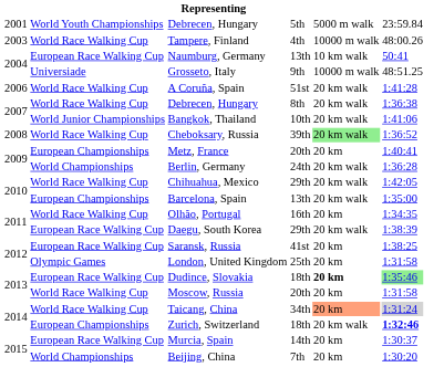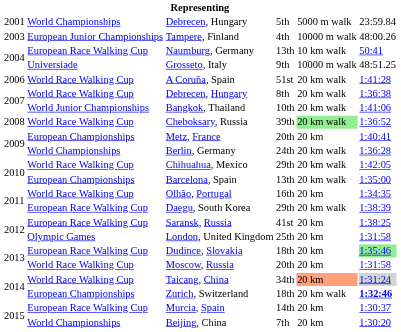 <table>
 <tr>
 <th colspan="6">Representing </th>
 </tr>
 <tr>
 <td>2001</td>
-<td><a href='#'>World Youth Championships</a></td>
+<td><a href='#'>World Championships</a></td>
 <td><a href='#'>Debrecen</a>, Hungary</td>
 <td>5th</td>
 <td>5000 m walk</td>
 <td>23:59.84</td>
 </tr>
 <tr>
 <td>2003</td>
-<td><a href='#'>World Race Walking Cup</a></td>
+<td><a href='#'>European Junior Championships</a></td>
 <td><a href='#'>Tampere</a>, Finland</td>
 <td>4th</td>
 <td>10000 m walk</td>
 <td>48:00.26</td>
 </tr>
 <tr>
 <td rowspan=2>2004</td>
 <td><a href='#'>European Race Walking Cup</a></td>
 <td><a href='#'>Naumburg</a>, Germany</td>
 <td>13th</td>
 <td>10 km walk</td>
 <td><a href='#'>50:41</a></td>
 </tr>
 <tr>
 <td><a href='#'>Universiade</a></td>
 <td><a href='#'>Grosseto</a>, Italy</td>
 <td>9th</td>
 <td>10000 m walk</td>
 <td>48:51.25</td>
 </tr>
 <tr>
 <td>2006</td>
 <td><a href='#'>World Race Walking Cup</a></td>
 <td><a href='#'>A Coruña</a>, Spain</td>
 <td>51st</td>
 <td>20 km walk</td>
 <td><a href='#'>1:41:28</a></td>
 </tr>
 <tr>
 <td rowspan=2>2007</td>
 <td><a href='#'>World Race Walking Cup</a></td>
 <td><a href='#'>Debrecen</a>, <a href='#'>Hungary</a></td>
 <td>8th</td>
 <td>20 km walk</td>
 <td><a href='#'>1:36:38</a></td>
 </tr>
 <tr>
 <td><a href='#'>World Junior Championships</a></td>
 <td><a href='#'>Bangkok</a>, Thailand</td>
 <td>10th</td>
 <td>20 km walk</td>
 <td><a href='#'>1:41:06</a></td>
 </tr>
 <tr>
 <td>2008</td>
 <td><a href='#'>World Race Walking Cup</a></td>
 <td><a href='#'>Cheboksary</a>, Russia</td>
 <td>39th</td>
 <td style="background: lightgreen;">20 km walk</td>
 <td><a href='#'>1:36:52</a></td>
 </tr>
 <tr>
 <td rowspan=2>2009</td>
 <td><a href='#'>European Championships</a></td>
 <td><a href='#'>Metz</a>, <a href='#'>France</a></td>
 <td>20th</td>
 <td>20 km</td>
 <td><a href='#'>1:40:41</a></td>
 </tr>
 <tr>
 <td><a href='#'>World Championships</a></td>
 <td><a href='#'>Berlin</a>, Germany</td>
 <td>24th</td>
 <td>20 km walk</td>
 <td><a href='#'>1:36:28</a></td>
 </tr>
 <tr>
 <td rowspan=2>2010</td>
 <td><a href='#'>World Race Walking Cup</a></td>
 <td><a href='#'>Chihuahua</a>, Mexico</td>
 <td>29th</td>
 <td>20 km walk</td>
 <td><a href='#'>1:42:05</a></td>
 </tr>
 <tr>
 <td><a href='#'>European Championships</a></td>
 <td><a href='#'>Barcelona</a>, Spain</td>
 <td>13th</td>
 <td>20 km walk</td>
 <td><a href='#'>1:35:00</a></td>
 </tr>
 <tr>
 <td rowspan=2>2011</td>
 <td><a href='#'>World Race Walking Cup</a></td>
 <td><a href='#'>Olhão</a>, <a href='#'>Portugal</a></td>
 <td>16th</td>
 <td>20 km</td>
 <td><a href='#'>1:34:35</a></td>
 </tr>
 <tr>
 <td><a href='#'>European Race Walking Cup</a></td>
 <td><a href='#'>Daegu</a>, South Korea</td>
 <td>29th</td>
 <td>20 km walk</td>
 <td><a href='#'>1:38:39</a></td>
 </tr>
 <tr>
 <td rowspan=2>2012</td>
 <td><a href='#'>European Race Walking Cup</a></td>
 <td><a href='#'>Saransk</a>, <a href='#'>Russia</a></td>
 <td>41st</td>
 <td>20 km</td>
 <td><a href='#'>1:38:25</a></td>
 </tr>
 <tr>
 <td><a href='#'>Olympic Games</a></td>
 <td><a href='#'>London</a>, United Kingdom</td>
 <td>25th</td>
 <td>20 km</td>
 <td><a href='#'>1:31:58</a></td>
 </tr>
 <tr>
 <td rowspan=2>2013</td>
 <td><a href='#'>European Race Walking Cup</a></td>
 <td><a href='#'>Dudince</a>, <a href='#'>Slovakia</a></td>
 <td>18th</td>
-<td><strong>20 km</strong></td>
+<td>20 km</td>
 <td style="background: lightgreen;"><a href='#'>1:35:46</a></td>
 </tr>
 <tr>
 <td><a href='#'>World Race Walking Cup</a></td>
 <td><a href='#'>Moscow</a>, <a href='#'>Russia</a></td>
 <td>20th</td>
 <td>20 km</td>
 <td><a href='#'>1:31:58</a></td>
 </tr>
 <tr>
 <td rowspan=2>2014</td>
 <td><a href='#'>World Race Walking Cup</a></td>
 <td><a href='#'>Taicang</a>, <a href='#'>China</a></td>
 <td>34th</td>
 <td style="background: lightsalmon;">20 km</td>
 <td style="background: lightgrey;"><a href='#'>1:31:24</a></td>
 </tr>
 <tr>
 <td><a href='#'>European Championships</a></td>
 <td><a href='#'>Zurich</a>, Switzerland</td>
 <td>18th</td>
 <td>20 km walk</td>
 <td><strong><a href='#'>1:32:46</a></strong></td>
 </tr>
 <tr>
 <td rowspan=2>2015</td>
 <td><a href='#'>European Race Walking Cup</a></td>
 <td><a href='#'>Murcia</a>, <a href='#'>Spain</a></td>
 <td>14th</td>
 <td>20 km</td>
 <td><a href='#'>1:30:37</a></td>
 </tr>
 <tr>
 <td><a href='#'>World Championships</a></td>
 <td><a href='#'>Beijing</a>, China</td>
 <td>7th</td>
 <td>20 km</td>
 <td><a href='#'>1:30:20</a></td>
 </tr>
 </table>
